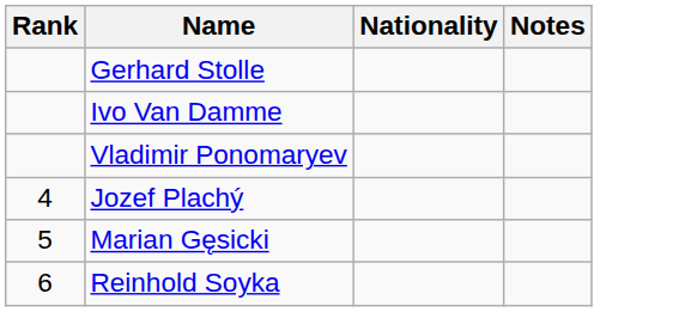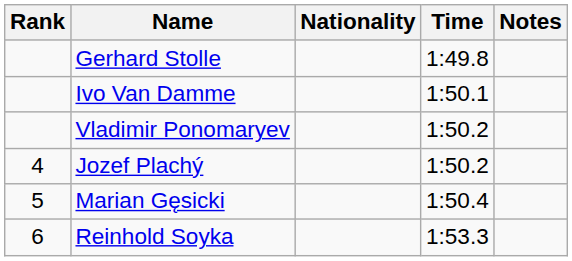 <table class="wikitable sortable" style="text-align:center">
 <tr>
 <th>Rank</th>
 <th>Name</th>
 <th>Nationality</th>
+<th>Time</th>
 <th>Notes</th>
 </tr>
 <tr>
 <td></td>
 <td align="left"><a href='#'>Gerhard Stolle</a></td>
 <td align=left></td>
+<td>1:49.8</td>
 <td></td>
 </tr>
 <tr>
 <td></td>
 <td align="left"><a href='#'>Ivo Van Damme</a></td>
 <td align=left></td>
+<td>1:50.1</td>
 <td></td>
 </tr>
 <tr>
 <td></td>
 <td align="left"><a href='#'>Vladimir Ponomaryev</a></td>
 <td align=left></td>
+<td>1:50.2</td>
 <td></td>
 </tr>
 <tr>
 <td>4</td>
 <td align="left"><a href='#'>Jozef Plachý</a></td>
 <td align=left></td>
+<td>1:50.2</td>
 <td></td>
 </tr>
 <tr>
 <td>5</td>
 <td align="left"><a href='#'>Marian Gęsicki</a></td>
 <td align=left></td>
+<td>1:50.4</td>
 <td></td>
 </tr>
 <tr>
 <td>6</td>
 <td align="left"><a href='#'>Reinhold Soyka</a></td>
 <td align=left></td>
+<td>1:53.3</td>
 <td></td>
 </tr>
 </table>
